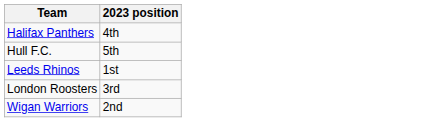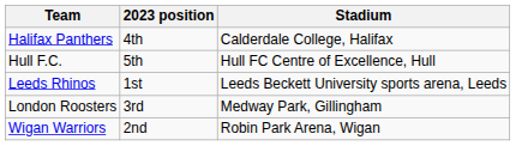 <table class="wikitable">
 <tr>
 <th>Team</th>
 <th>2023 position</th>
+<th>Stadium</th>
 </tr>
 <tr>
 <td> <a href='#'>Halifax Panthers</a></td>
 <td>4th</td>
+<td>Calderdale College, Halifax</td>
 </tr>
 <tr>
 <td> Hull F.C.</td>
 <td>5th</td>
+<td>Hull FC Centre of Excellence, Hull</td>
 </tr>
 <tr>
 <td> <a href='#'>Leeds Rhinos</a></td>
 <td>1st</td>
+<td>Leeds Beckett University sports arena, Leeds</td>
 </tr>
 <tr>
 <td> London Roosters</td>
 <td>3rd</td>
+<td>Medway Park, Gillingham</td>
 </tr>
 <tr>
 <td> <a href='#'>Wigan Warriors</a></td>
 <td>2nd</td>
+<td>Robin Park Arena, Wigan</td>
 </tr>
 </table>
